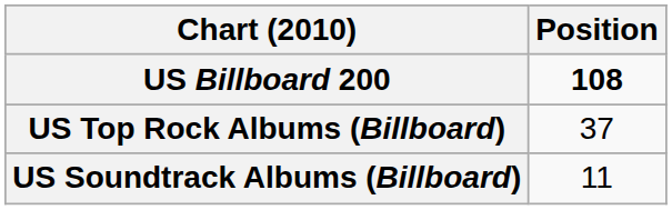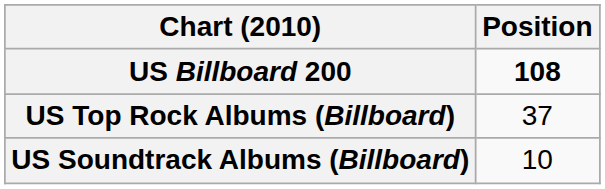 <table class="wikitable sortable plainrowheaders" style="text-align:center">
 <tr>
 <th scope="col">Chart (2010)</th>
 <th scope="col">Position</th>
 </tr>
 <tr>
 <th scope="row">US <em>Billboard</em> 200</th>
 <td><strong>108</strong></td>
 </tr>
 <tr>
 <th scope="row">US Top Rock Albums (<em>Billboard</em>)</th>
 <td>37</td>
 </tr>
 <tr>
 <th scope="row">US Soundtrack Albums (<em>Billboard</em>)</th>
-<td>11</td>
+<td>10</td>
 </tr>
 </table>
